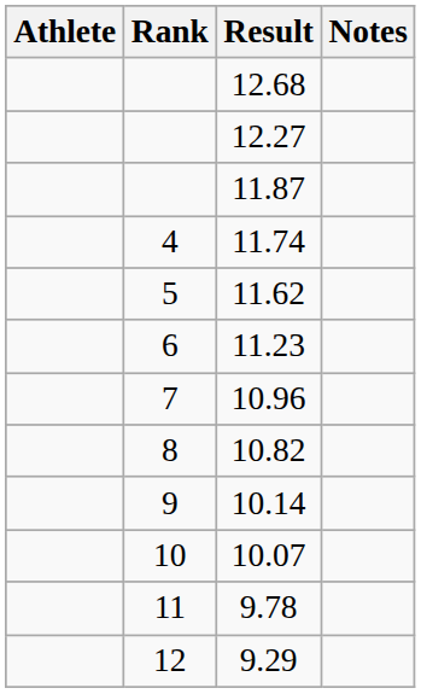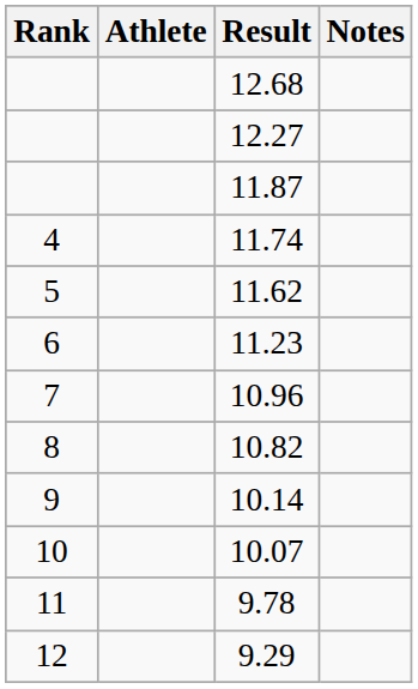 <table class="wikitable">
 <tr>
+<th>Rank</th>
 <th>Athlete</th>
-<th>Rank</th>
 <th>Result</th>
 <th>Notes</th>
 </tr>
 <tr align=center>
+<td></td>
 <td align=left></td>
-<td></td>
 <td>12.68</td>
 <td></td>
 </tr>
 <tr align=center>
+<td></td>
 <td align=left></td>
-<td></td>
 <td>12.27</td>
 <td></td>
 </tr>
 <tr align=center>
+<td></td>
 <td align=left></td>
-<td></td>
 <td>11.87</td>
 <td></td>
 </tr>
 <tr align=center>
+<td>4</td>
 <td align=left></td>
-<td>4</td>
 <td>11.74</td>
 <td></td>
 </tr>
 <tr align=center>
+<td>5</td>
 <td align=left></td>
-<td>5</td>
 <td>11.62</td>
 <td></td>
 </tr>
 <tr align=center>
+<td>6</td>
 <td align=left></td>
-<td>6</td>
 <td>11.23</td>
 <td></td>
 </tr>
 <tr align=center>
+<td>7</td>
 <td align=left></td>
-<td>7</td>
 <td>10.96</td>
 <td></td>
 </tr>
 <tr align=center>
+<td>8</td>
 <td align=left></td>
-<td>8</td>
 <td>10.82</td>
 <td></td>
 </tr>
 <tr align=center>
+<td>9</td>
 <td align=left></td>
-<td>9</td>
 <td>10.14</td>
 <td></td>
 </tr>
 <tr align=center>
+<td>10</td>
 <td align=left></td>
-<td>10</td>
 <td>10.07</td>
 <td></td>
 </tr>
 <tr align=center>
+<td>11</td>
 <td align=left></td>
-<td>11</td>
 <td>9.78</td>
 <td></td>
 </tr>
 <tr align=center>
+<td>12</td>
 <td align=left></td>
-<td>12</td>
 <td>9.29</td>
 <td></td>
 </tr>
 </table>
